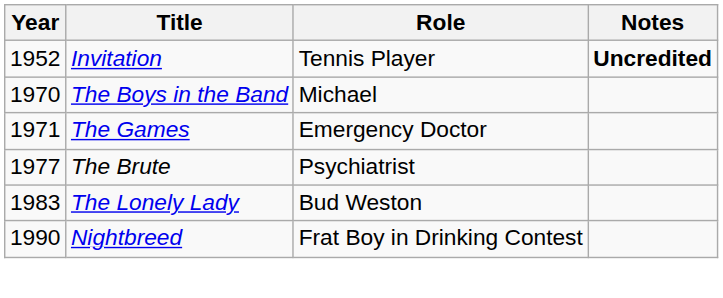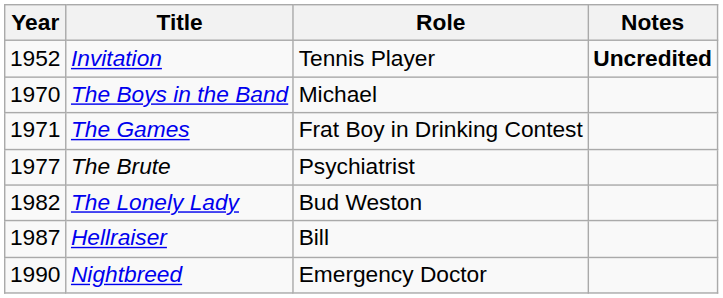 <table class="wikitable sortable">
 <tr>
 <th>Year</th>
 <th>Title</th>
 <th>Role</th>
 <th>Notes</th>
 </tr>
 <tr>
 <td>1952</td>
 <td><em><a href='#'>Invitation</a></em></td>
 <td>Tennis Player</td>
 <td><strong>Uncredited</strong></td>
 </tr>
 <tr>
 <td>1970</td>
 <td><em><a href='#'>The Boys in the Band</a></em></td>
 <td>Michael</td>
 <td></td>
 </tr>
 <tr>
 <td>1971</td>
 <td><em><a href='#'>The Games</a></em></td>
-<td>Emergency Doctor</td>
+<td>Frat Boy in Drinking Contest</td>
 <td></td>
 </tr>
 <tr>
 <td>1977</td>
 <td><em>The Brute</em></td>
 <td>Psychiatrist</td>
 <td></td>
 </tr>
 <tr>
-<td>1983</td>
+<td>1982</td>
 <td><em><a href='#'>The Lonely Lady</a></em></td>
 <td>Bud Weston</td>
 <td></td>
 </tr>
 <tr>
+<td>1987</td>
+<td><em><a href='#'>Hellraiser</a></em></td>
+<td>Bill</td>
+<td></td>
+</tr>
+<tr>
 <td>1990</td>
 <td><em><a href='#'>Nightbreed</a></em></td>
-<td>Frat Boy in Drinking Contest</td>
+<td>Emergency Doctor</td>
 <td></td>
 </tr>
 </table>
